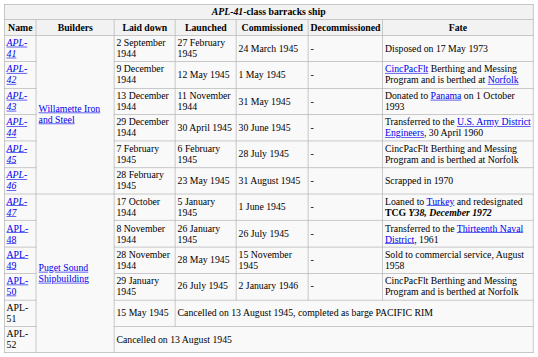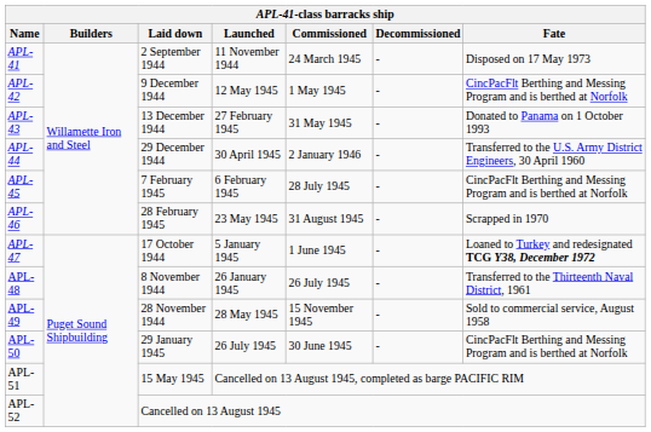 <table class="wikitable">
 <tr>
 <th colspan="7"><em>APL-41</em>-class barracks ship</th>
 </tr>
 <tr>
 <th>Name</th>
 <th>Builders</th>
 <th>Laid down</th>
 <th>Launched</th>
 <th>Commissioned</th>
 <th>Decommissioned</th>
 <th>Fate</th>
 </tr>
 <tr>
 <td><em><a href='#'>APL-41</a></em></td>
 <td rowspan="6"><a href='#'>Willamette Iron and Steel</a></td>
 <td>2 September 1944</td>
-<td>27 February 1945</td>
+<td>11 November 1944</td>
 <td>24 March 1945</td>
 <td>-</td>
 <td>Disposed on 17 May 1973</td>
 </tr>
 <tr>
 <td><em><a href='#'>APL-42</a></em></td>
 <td>9 December 1944</td>
 <td>12 May 1945</td>
 <td>1 May 1945</td>
 <td>-</td>
 <td><a href='#'>CincPacFlt</a> Berthing and Messing Program and is berthed at <a href='#'>Norfolk</a></td>
 </tr>
 <tr>
 <td><em><a href='#'>APL-43</a></em></td>
 <td>13 December 1944</td>
-<td>11 November 1944</td>
+<td>27 February 1945</td>
 <td>31 May 1945</td>
 <td>-</td>
 <td>Donated to <a href='#'>Panama</a> on 1 October 1993</td>
 </tr>
 <tr>
 <td><em><a href='#'>APL-44</a></em></td>
 <td>29 December 1944</td>
 <td>30 April 1945</td>
-<td>30 June 1945</td>
+<td>2 January 1946</td>
 <td>-</td>
 <td>Transferred to the <a href='#'>U.S. Army District Engineers</a>, 30 April 1960</td>
 </tr>
 <tr>
 <td><em><a href='#'>APL-45</a></em></td>
 <td>7 February 1945</td>
 <td>6 February 1945</td>
 <td>28 July 1945</td>
 <td>-</td>
 <td>CincPacFlt Berthing and Messing Program and is berthed at Norfolk</td>
 </tr>
 <tr>
 <td><em><a href='#'>APL-46</a></em></td>
 <td>28 February 1945</td>
 <td>23 May 1945</td>
 <td>31 August 1945</td>
 <td>-</td>
 <td>Scrapped in 1970</td>
 </tr>
 <tr>
 <td><em><a href='#'>APL-47</a></em></td>
 <td rowspan="6"><a href='#'>Puget Sound Shipbuilding</a></td>
 <td>17 October 1944</td>
 <td>5 January 1945</td>
 <td>1 June 1945</td>
 <td>-</td>
 <td>Loaned to <a href='#'>Turkey</a> and redesignated <strong>TCG <em>Y38<strong><em>, December 1972</td>
 </tr>
 <tr>
 <td></em><a href='#'>APL-48</a><em></td>
 <td>8 November 1944</td>
 <td>26 January 1945</td>
 <td>26 July 1945</td>
 <td>-</td>
 <td>Transferred to the <a href='#'>Thirteenth Naval District</a>, 1961</td>
 </tr>
 <tr>
 <td></em><a href='#'>APL-49</a><em></td>
 <td>28 November 1944</td>
 <td>28 May 1945</td>
 <td>15 November 1945</td>
 <td>-</td>
 <td>Sold to commercial service, August 1958</td>
 </tr>
 <tr>
 <td></em><a href='#'>APL-50</a><em></td>
 <td>29 January 1945</td>
 <td>26 July 1945</td>
-<td>2 January 1946</td>
+<td>30 June 1945</td>
 <td>-</td>
 <td>CincPacFlt Berthing and Messing Program and is berthed at Norfolk</td>
 </tr>
 <tr>
 <td></em>APL-51<em></td>
 <td>15 May 1945</td>
 <td colspan="4">Cancelled on 13 August 1945, completed as barge PACIFIC RIM</td>
 </tr>
 <tr>
 <td></em>APL-52<em></td>
 <td colspan="5">Cancelled on 13 August 1945</td>
 </tr>
 </table>
